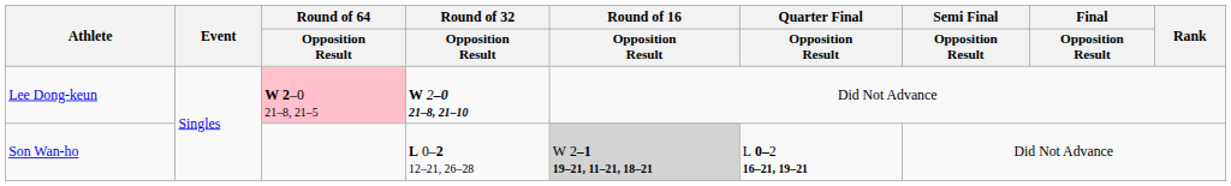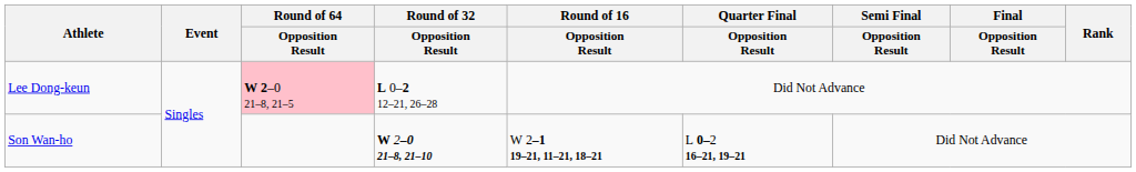 <table class="wikitable" width="98%" style="text-align:left; font-size:90%">
 <tr>
 <th rowspan=2>Athlete</th>
 <th rowspan=2>Event</th>
 <th>Round of 64</th>
 <th>Round of 32</th>
 <th>Round of 16</th>
 <th>Quarter Final</th>
 <th>Semi Final</th>
 <th>Final</th>
 <th rowspan=2>Rank</th>
 </tr>
 <tr style="font-size:95%">
 <th>Opposition<br>Result</th>
 <th>Opposition<br>Result</th>
 <th>Opposition<br>Result</th>
 <th>Opposition<br>Result</th>
 <th>Opposition<br>Result</th>
 <th>Opposition<br>Result</th>
 </tr>
 <tr>
 <td><a href='#'>Lee Dong-keun</a></td>
 <td rowspan=2><a href='#'>Singles</a></td>
 <td style="background: pink;"><br><strong>W</strong> <strong>2</strong>–0<br><small>21–8, 21–5</small></td>
-<td><br> <strong>W</strong> <em>2<strong>–0<br><small>21–8, 21–10</small></td>
+<td><br><strong>L</strong> 0–<strong>2</strong><br><small>12–21, 26–28</small></td>
 <td colspan=5 align="center">Did Not Advance</td>
 </tr>
 <tr>
 <td><a href='#'>Son Wan-ho</a></td>
 <td></td>
-<td><br><strong>L</strong> 0–<strong>2</strong><br><small>12–21, 26–28</small></td>
-<td style="background: lightgrey;"><br></strong>W<strong> </strong>2<strong>–1<br><small>19–21, 11–21, 18–21</small></td>
+<td><br> <strong>W</strong> <em>2<strong>–0<br><small>21–8, 21–10</small></td>
+<td><br></strong>W<strong> </strong>2<strong>–1<br><small>19–21, 11–21, 18–21</small></td>
 <td><br></strong>L<strong> 0–</strong>2<strong><br><small>16–21, 19–21</small></td>
 <td colspan=3 align="center">Did Not Advance</td>
 </tr>
 </table>
